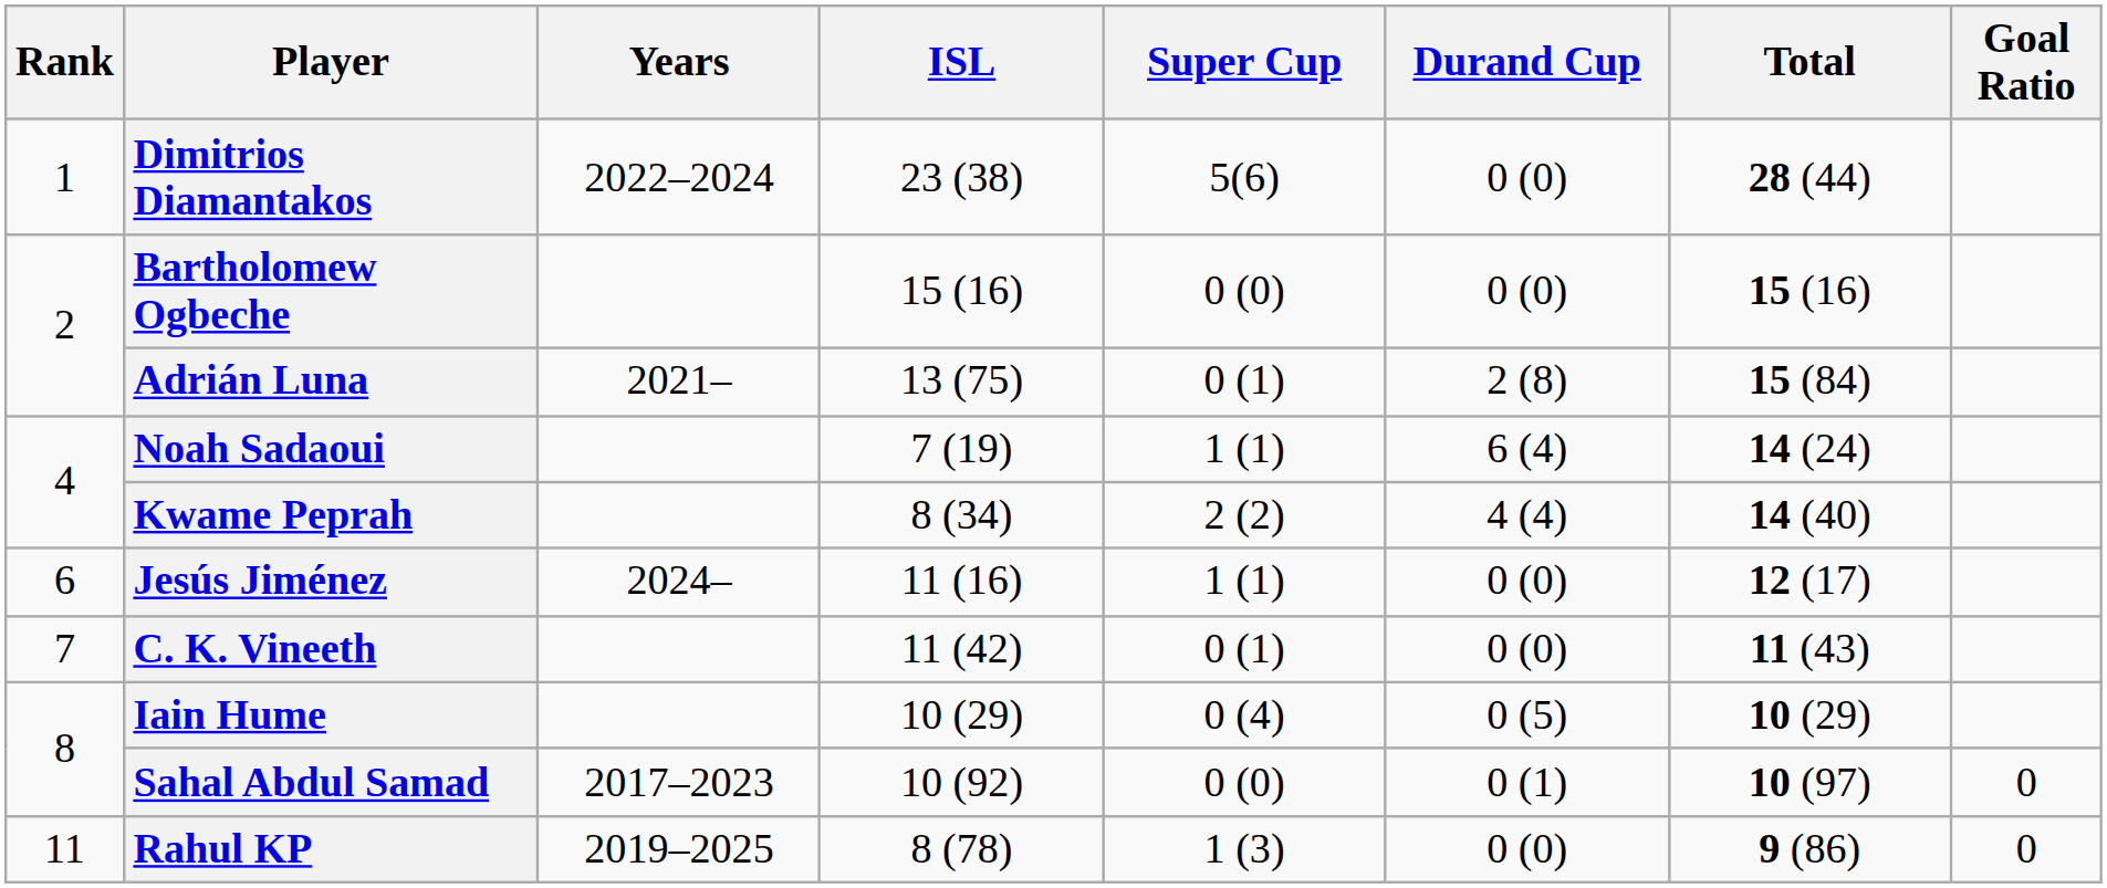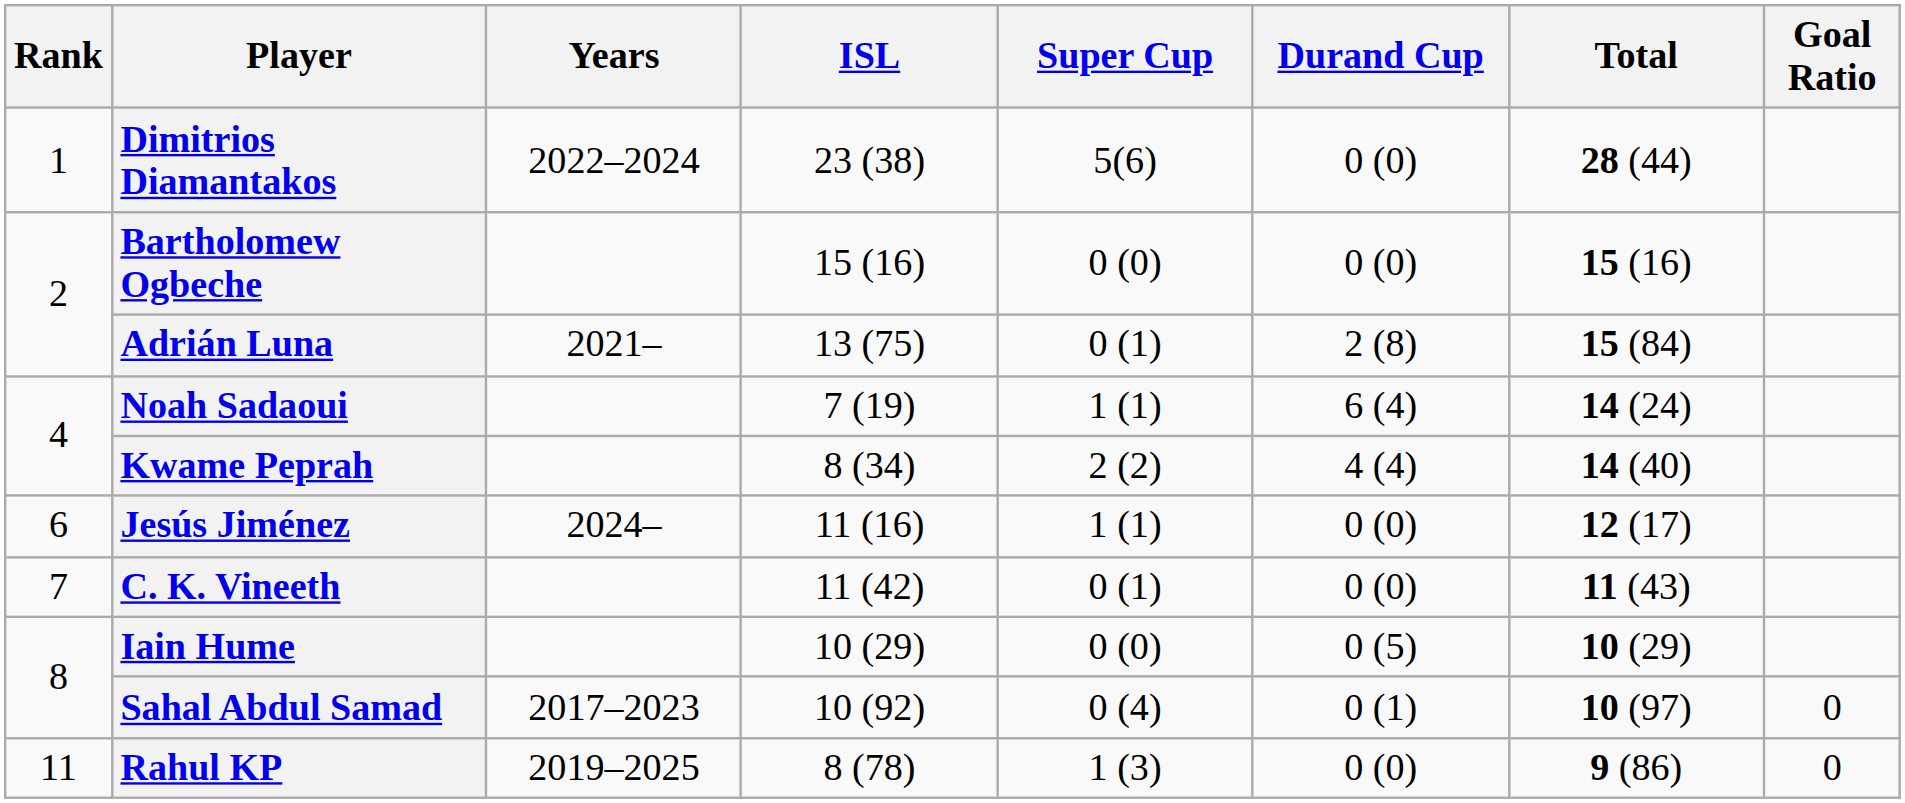 <table class="wikitable plainrowheaders sortable" style="text-align: center;">
 <tr>
 <th scope=col>Rank</th>
 <th scope=col width="150px">Player</th>
 <th scope=col width="100px">Years</th>
 <th scope=col width="100px"><a href='#'>ISL</a></th>
 <th scope=col width="100px"><a href='#'>Super Cup</a></th>
 <th scope=col width="100px"><a href='#'>Durand Cup</a></th>
 <th scope=col width="100px">Total</th>
 <th scope=col width=50"100px">Goal Ratio</th>
 </tr>
 <tr>
 <td>1</td>
 <th scope="row" style="text-align:left;"> <a href='#'>Dimitrios Diamantakos</a></th>
 <td>2022–2024</td>
 <td>23 (38)</td>
 <td>5(6)</td>
 <td>0 (0)</td>
 <td><strong>28</strong> (44)</td>
 <td></td>
 </tr>
 <tr>
 <td rowspan="2">2</td>
 <th scope="row" style="text-align:left;"> <a href='#'>Bartholomew Ogbeche</a></th>
 <td></td>
 <td>15 (16)</td>
 <td>0 (0)</td>
 <td>0 (0)</td>
 <td><strong>15</strong> (16)</td>
 <td></td>
 </tr>
 <tr>
 <th scope="row" style="text-align:left;"> <strong><a href='#'>Adrián Luna</a></strong></th>
 <td>2021–</td>
 <td>13 (75)</td>
 <td>0 (1)</td>
 <td>2 (8)</td>
 <td><strong>15</strong> (84)</td>
 <td></td>
 </tr>
 <tr>
 <td rowspan="2">4</td>
 <th scope="row" style="text-align:left;"> <strong><a href='#'>Noah Sadaoui</a></strong></th>
 <td></td>
 <td>7 (19)</td>
 <td>1 (1)</td>
 <td>6 (4)</td>
 <td><strong>14</strong> (24)</td>
 <td></td>
 </tr>
 <tr>
 <th scope="row" style="text-align:left;"> <strong><a href='#'>Kwame Peprah</a></strong></th>
 <td></td>
 <td>8 (34)</td>
 <td>2 (2)</td>
 <td>4 (4)</td>
 <td><strong>14</strong> (40)</td>
 <td></td>
 </tr>
 <tr>
 <td>6</td>
 <th scope="row" style="text-align:left;"> <strong><a href='#'>Jesús Jiménez</a></strong></th>
 <td>2024–</td>
 <td>11 (16)</td>
 <td>1 (1)</td>
 <td>0 (0)</td>
 <td><strong>12</strong> (17)</td>
 <td></td>
 </tr>
 <tr>
 <td>7</td>
 <th scope="row" style="text-align:left;"> <a href='#'>C. K. Vineeth</a></th>
 <td></td>
 <td>11 (42)</td>
 <td>0 (1)</td>
 <td>0 (0)</td>
 <td><strong>11</strong> (43)</td>
 <td></td>
 </tr>
 <tr>
 <td rowspan="2">8</td>
 <th scope="row" style="text-align:left;"> <a href='#'>Iain Hume</a></th>
 <td></td>
 <td>10 (29)</td>
-<td>0 (4)</td>
+<td>0 (0)</td>
 <td>0 (5)</td>
 <td><strong>10</strong> (29)</td>
 <td></td>
 </tr>
 <tr>
 <th scope=row style="text-align:left;"> <a href='#'>Sahal Abdul Samad</a></th>
 <td>2017–2023</td>
 <td>10 (92)</td>
-<td>0 (0)</td>
+<td>0 (4)</td>
 <td>0 (1)</td>
 <td><strong>10</strong> (97)</td>
 <td>0</td>
 </tr>
 <tr>
 <td>11</td>
 <th scope="row" style="text-align:left;"> <a href='#'>Rahul KP</a></th>
 <td>2019–2025</td>
 <td>8 (78)</td>
 <td>1 (3)</td>
 <td>0 (0)</td>
 <td><strong>9</strong> (86)</td>
 <td>0</td>
 </tr>
 </table>
